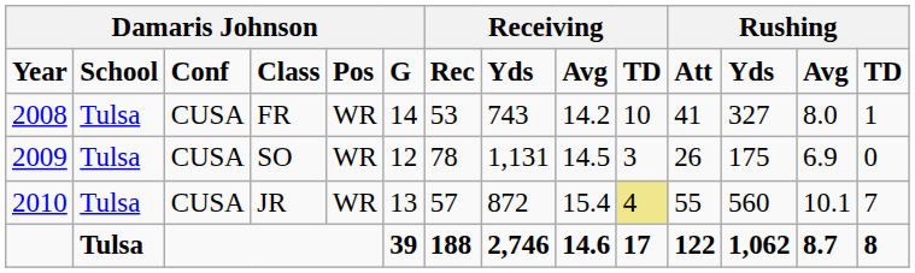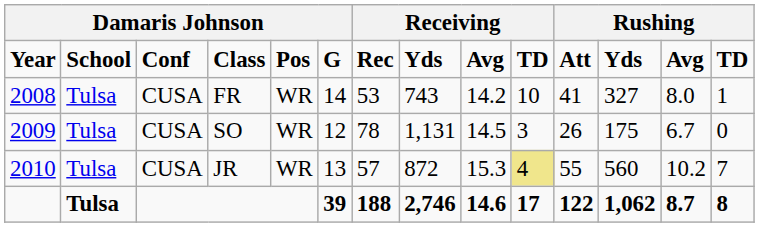 <table class="wikitable">
 <tr style="font-weight:bold; text-align:center;">
 <th colspan="6">Damaris Johnson</th>
 <th colspan="4">Receiving</th>
 <th colspan="4">Rushing</th>
 </tr>
 <tr>
 <td><strong>Year</strong></td>
 <td><strong>School</strong></td>
 <td><strong>Conf</strong></td>
 <td><strong>Class</strong></td>
 <td><strong>Pos</strong></td>
 <td><strong>G</strong></td>
 <td><strong>Rec</strong></td>
 <td><strong>Yds</strong></td>
 <td><strong>Avg</strong></td>
 <td><strong>TD</strong></td>
 <td><strong>Att</strong></td>
 <td><strong>Yds</strong></td>
 <td><strong>Avg</strong></td>
 <td><strong>TD</strong></td>
 </tr>
 <tr>
 <td><a href='#'>2008</a></td>
 <td><a href='#'>Tulsa</a></td>
 <td>CUSA</td>
 <td>FR</td>
 <td>WR</td>
 <td>14</td>
 <td>53</td>
 <td>743</td>
 <td>14.2</td>
 <td>10</td>
 <td>41</td>
 <td>327</td>
 <td>8.0</td>
 <td>1</td>
 </tr>
 <tr>
 <td><a href='#'>2009</a></td>
 <td><a href='#'>Tulsa</a></td>
 <td>CUSA</td>
 <td>SO</td>
 <td>WR</td>
 <td>12</td>
 <td>78</td>
 <td>1,131</td>
 <td>14.5</td>
 <td>3</td>
 <td>26</td>
 <td>175</td>
-<td>6.9</td>
+<td>6.7</td>
 <td>0</td>
 </tr>
 <tr>
 <td><a href='#'>2010</a></td>
 <td><a href='#'>Tulsa</a></td>
 <td>CUSA</td>
 <td>JR</td>
 <td>WR</td>
 <td>13</td>
 <td>57</td>
 <td>872</td>
-<td>15.4</td>
+<td>15.3</td>
 <td style="background: khaki;">4</td>
 <td>55</td>
 <td>560</td>
-<td>10.1</td>
+<td>10.2</td>
 <td>7</td>
 </tr>
 <tr>
 <td><strong></strong></td>
 <td><strong>Tulsa</strong></td>
 <td colspan="3"></td>
 <td><strong>39</strong></td>
 <td><strong>188</strong></td>
 <td><strong>2,746</strong></td>
 <td><strong>14.6</strong></td>
 <td><strong>17</strong></td>
 <td><strong>122</strong></td>
 <td><strong>1,062</strong></td>
 <td><strong>8.7</strong></td>
 <td><strong>8</strong></td>
 </tr>
 </table>
